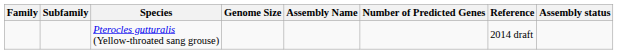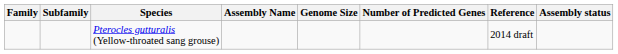 <table class="wikitable sortable">
 <tr>
 <th>Family</th>
 <th>Subfamily</th>
 <th>Species</th>
+<th>Assembly Name</th>
 <th>Genome Size</th>
-<th>Assembly Name</th>
 <th>Number of Predicted Genes</th>
 <th>Reference</th>
 <th>Assembly status</th>
 </tr>
 <tr>
 <td></td>
 <td></td>
 <td><em><a href='#'>Pterocles gutturalis</a></em><br>(Yellow-throated sang grouse)</td>
 <td></td>
 <td></td>
 <td></td>
 <td>2014 draft</td>
 <td></td>
 </tr>
 </table>
